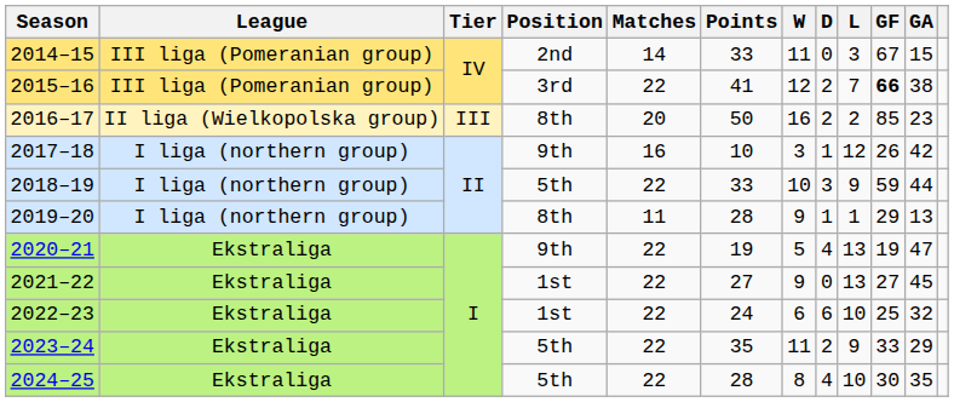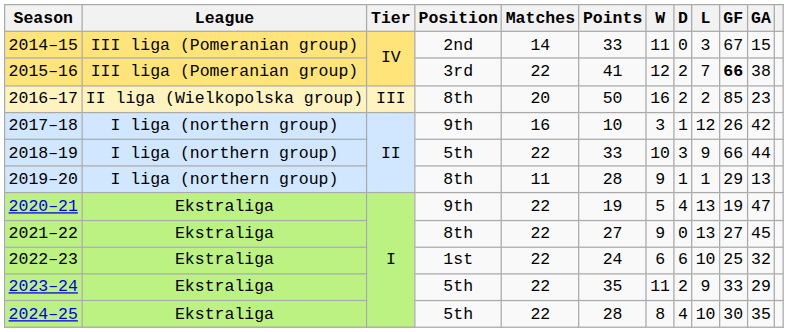 <table class="wikitable" style="text-align: center">
 <tr>
 <th>Season</th>
 <th>League</th>
 <th>Tier</th>
 <th>Position</th>
 <th>Matches</th>
 <th>Points</th>
 <th>W</th>
 <th>D</th>
 <th>L</th>
 <th>GF</th>
 <th>GA</th>
 <th></th>
 </tr>
 <tr>
 <td bgcolor=#ffe579>2014–15</td>
 <td bgcolor=#ffe579>III liga (Pomeranian group)</td>
 <td bgcolor="#ffe579"rowspan=2>IV</td>
 <td>2nd</td>
 <td>14</td>
 <td>33</td>
 <td>11</td>
 <td>0</td>
 <td>3</td>
 <td>67</td>
 <td>15</td>
 <td></td>
 </tr>
 <tr>
 <td bgcolor=#ffe579>2015–16</td>
 <td bgcolor=#ffe579>III liga (Pomeranian group)</td>
 <td>3rd</td>
 <td>22</td>
 <td>41</td>
 <td>12</td>
 <td>2</td>
 <td>7</td>
 <td><strong>66</strong></td>
 <td>38</td>
 <td></td>
 </tr>
 <tr>
 <td bgcolor="#fff3c0">2016–17</td>
 <td bgcolor="#fff3c0">II liga (Wielkopolska group)</td>
 <td bgcolor="#fff3c0">III</td>
 <td>8th</td>
 <td>20</td>
 <td>50</td>
 <td>16</td>
 <td>2</td>
 <td>2</td>
 <td>85</td>
 <td>23</td>
 <td></td>
 </tr>
 <tr>
 <td bgcolor="#d0e7ff">2017–18</td>
 <td bgcolor="#d0e7ff">I liga (northern group)</td>
 <td bgcolor="#d0e7ff"rowspan=3>II</td>
 <td>9th</td>
 <td>16</td>
 <td>10</td>
 <td>3</td>
 <td>1</td>
 <td>12</td>
 <td>26</td>
 <td>42</td>
 <td></td>
 </tr>
 <tr>
 <td bgcolor="#d0e7ff">2018–19</td>
 <td bgcolor="#d0e7ff">I liga (northern group)</td>
 <td>5th</td>
 <td>22</td>
 <td>33</td>
 <td>10</td>
 <td>3</td>
 <td>9</td>
-<td>59</td>
+<td>66</td>
 <td>44</td>
 <td></td>
 </tr>
 <tr>
 <td bgcolor="#d0e7ff">2019–20 </td>
 <td bgcolor="#d0e7ff">I liga (northern group)</td>
 <td>8th</td>
 <td>11</td>
 <td>28</td>
 <td>9</td>
 <td>1</td>
 <td>1</td>
 <td>29</td>
 <td>13</td>
 <td></td>
 </tr>
 <tr>
 <td bgcolor="#bcf282"><a href='#'>2020–21</a></td>
 <td bgcolor="#bcf282">Ekstraliga</td>
 <td rowspan=5 bgcolor="#bcf282">I</td>
 <td>9th</td>
 <td>22</td>
 <td>19</td>
 <td>5</td>
 <td>4</td>
 <td>13</td>
 <td>19</td>
 <td>47</td>
 <td></td>
 </tr>
 <tr>
 <td bgcolor="#bcf282">2021–22</td>
 <td bgcolor="#bcf282">Ekstraliga</td>
-<td>1st</td>
+<td>8th</td>
 <td>22</td>
 <td>27</td>
 <td>9</td>
 <td>0</td>
 <td>13</td>
 <td>27</td>
 <td>45</td>
 <td></td>
 </tr>
 <tr>
 <td bgcolor="#bcf282">2022–23</td>
 <td bgcolor="#bcf282">Ekstraliga</td>
 <td>1st</td>
 <td>22</td>
 <td>24</td>
 <td>6</td>
 <td>6</td>
 <td>10</td>
 <td>25</td>
 <td>32</td>
 <td></td>
 </tr>
 <tr>
 <td bgcolor="#bcf282"><a href='#'>2023–24</a></td>
 <td bgcolor="#bcf282">Ekstraliga</td>
 <td>5th</td>
 <td>22</td>
 <td>35</td>
 <td>11</td>
 <td>2</td>
 <td>9</td>
 <td>33</td>
 <td>29</td>
 <td></td>
 </tr>
 <tr>
 <td bgcolor="#bcf282"><a href='#'>2024–25</a></td>
 <td bgcolor="#bcf282">Ekstraliga</td>
 <td>5th</td>
 <td>22</td>
 <td>28</td>
 <td>8</td>
 <td>4</td>
 <td>10</td>
 <td>30</td>
 <td>35</td>
 <td></td>
 </tr>
 </table>
